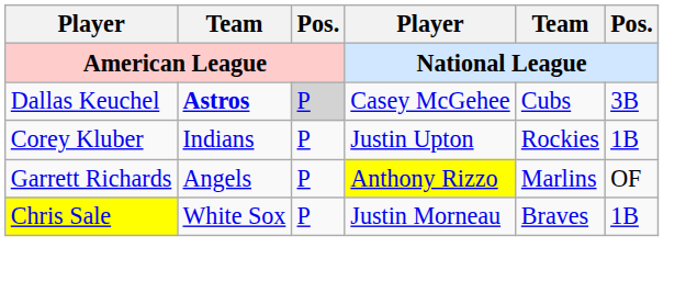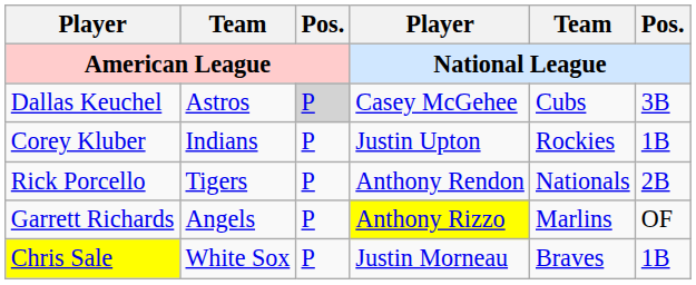 <table class="wikitable">
 <tr>
 <th>Player</th>
 <th>Team</th>
 <th>Pos.</th>
 <th>Player</th>
 <th>Team</th>
 <th>Pos.</th>
 </tr>
 <tr>
 <th colspan="3" style="background:#fcc;">American League</th>
 <th colspan="3" style="background:#d0e7ff;">National League</th>
 </tr>
 <tr>
 <td><a href='#'>Dallas Keuchel</a></td>
-<td><strong><a href='#'>Astros</a></strong></td>
+<td><a href='#'>Astros</a></td>
 <td style="background: lightgrey;"><a href='#'>P</a></td>
 <td><a href='#'>Casey McGehee</a></td>
 <td><a href='#'>Cubs</a></td>
 <td><a href='#'>3B</a></td>
 </tr>
 <tr>
 <td><a href='#'>Corey Kluber</a></td>
 <td><a href='#'>Indians</a></td>
 <td><a href='#'>P</a></td>
 <td><a href='#'>Justin Upton</a></td>
 <td><a href='#'>Rockies</a></td>
 <td><a href='#'>1B</a></td>
+</tr>
+<tr>
+<td><a href='#'>Rick Porcello</a></td>
+<td><a href='#'>Tigers</a></td>
+<td><a href='#'>P</a></td>
+<td><a href='#'>Anthony Rendon</a></td>
+<td><a href='#'>Nationals</a></td>
+<td><a href='#'>2B</a></td>
 </tr>
 <tr>
 <td><a href='#'>Garrett Richards</a></td>
 <td><a href='#'>Angels</a></td>
 <td><a href='#'>P</a></td>
 <td style="background:yellow;"><a href='#'>Anthony Rizzo</a></td>
 <td><a href='#'>Marlins</a></td>
 <td [Outfielder>OF</td>
 </tr>
 <tr>
 <td style="background:yellow;"><a href='#'>Chris Sale</a></td>
 <td><a href='#'>White Sox</a></td>
 <td><a href='#'>P</a></td>
 <td><a href='#'>Justin Morneau</a></td>
 <td><a href='#'>Braves</a></td>
 <td><a href='#'>1B</a></td>
 </tr>
 </table>
